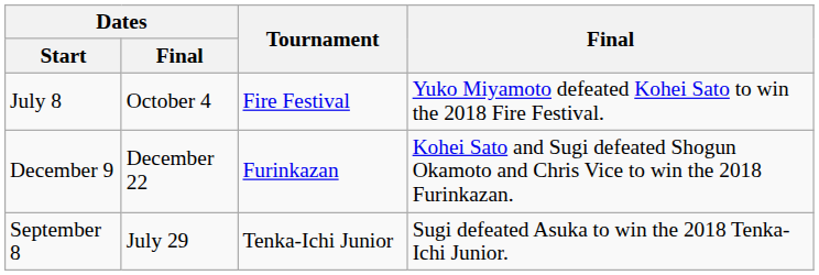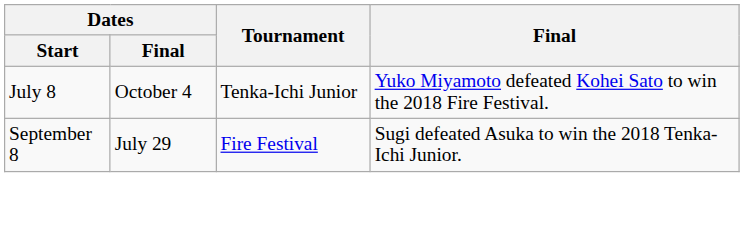 <table class="wikitable">
 <tr>
 <th colspan=2>Dates</th>
 <th rowspan=2 scope="col" style="width: 120px;">Tournament</th>
 <th rowspan=2>Final</th>
 </tr>
 <tr>
 <th scope="col" style="width: 80px;">Start</th>
 <th scope="col" style="width: 80px;">Final</th>
 </tr>
 <tr>
 <td>July 8</td>
 <td>October 4</td>
-<td><a href='#'>Fire Festival</a></td>
+<td>Tenka-Ichi Junior</td>
 <td><a href='#'>Yuko Miyamoto</a> defeated <a href='#'>Kohei Sato</a> to win the 2018 Fire Festival.</td>
-</tr>
-<tr>
-<td>December 9</td>
-<td>December 22</td>
-<td><a href='#'>Furinkazan</a></td>
-<td><a href='#'>Kohei Sato</a> and Sugi defeated Shogun Okamoto and Chris Vice to win the 2018 Furinkazan.</td>
 </tr>
 <tr>
 <td>September 8</td>
 <td>July 29</td>
-<td>Tenka-Ichi Junior</td>
+<td><a href='#'>Fire Festival</a></td>
 <td>Sugi	defeated Asuka to win the 2018 Tenka-Ichi Junior.</td>
 </tr>
 </table>
